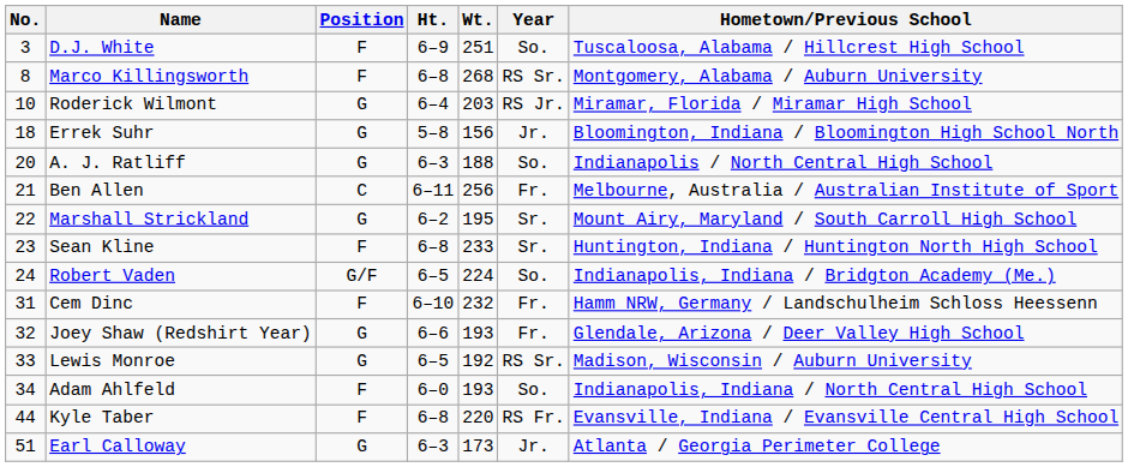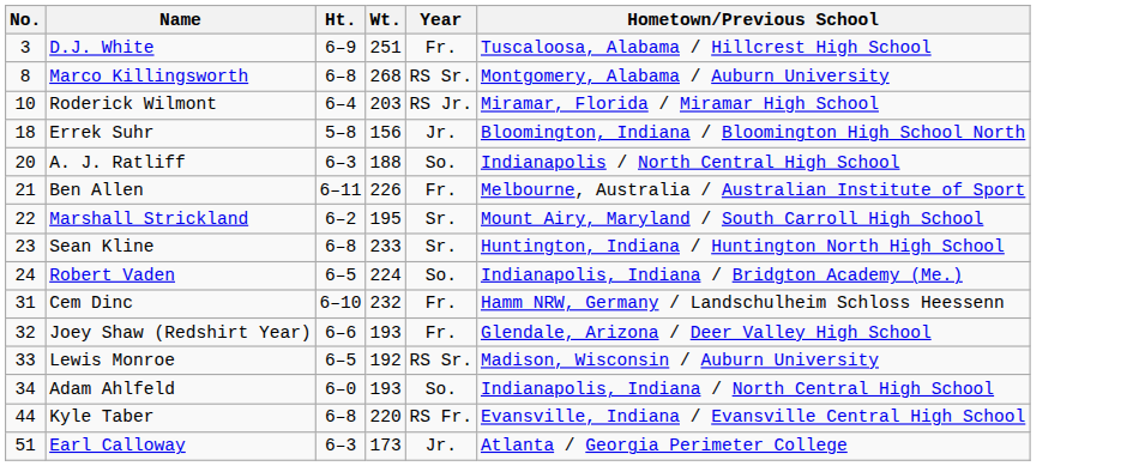 <table class="wikitable" style="text-align:center">
 <tr>
 <th>No.</th>
 <th>Name</th>
-<th><a href='#'>Position</a></th>
 <th>Ht.</th>
 <th>Wt.</th>
 <th>Year</th>
 <th>Hometown/Previous School</th>
 </tr>
 <tr>
 <td>3</td>
 <td style="text-align:left"><a href='#'>D.J. White</a></td>
-<td>F</td>
 <td>6–9</td>
 <td>251</td>
-<td>So.</td>
+<td>Fr.</td>
 <td style="text-align:left"><a href='#'>Tuscaloosa, Alabama</a> / <a href='#'>Hillcrest High School</a></td>
 </tr>
 <tr>
 <td>8</td>
 <td style="text-align:left"><a href='#'>Marco Killingsworth</a></td>
-<td>F</td>
 <td>6–8</td>
 <td>268</td>
 <td>RS Sr.</td>
 <td style="text-align:left"><a href='#'>Montgomery, Alabama</a> / <a href='#'>Auburn University</a></td>
 </tr>
 <tr>
 <td>10</td>
 <td style="text-align:left">Roderick Wilmont</td>
-<td>G</td>
 <td>6–4</td>
 <td>203</td>
 <td>RS Jr.</td>
 <td style="text-align:left"><a href='#'>Miramar, Florida</a> / <a href='#'>Miramar High School</a></td>
 </tr>
 <tr>
 <td>18</td>
 <td style="text-align:left">Errek Suhr</td>
-<td>G</td>
 <td>5–8</td>
 <td>156</td>
 <td>Jr.</td>
 <td style="text-align:left"><a href='#'>Bloomington, Indiana</a> / <a href='#'>Bloomington High School North</a></td>
 </tr>
 <tr>
 <td>20</td>
 <td style="text-align:left">A. J. Ratliff</td>
-<td>G</td>
 <td>6–3</td>
 <td>188</td>
 <td>So.</td>
 <td style="text-align:left"><a href='#'>Indianapolis</a> / <a href='#'>North Central High School</a></td>
 </tr>
 <tr>
 <td>21</td>
 <td style="text-align:left">Ben Allen</td>
-<td>C</td>
 <td>6–11</td>
-<td>256</td>
+<td>226</td>
 <td>Fr.</td>
 <td style="text-align:left"><a href='#'>Melbourne</a>, Australia / <a href='#'>Australian Institute of Sport</a></td>
 </tr>
 <tr>
 <td>22</td>
 <td style="text-align:left"><a href='#'>Marshall Strickland</a></td>
-<td>G</td>
 <td>6–2</td>
 <td>195</td>
 <td>Sr.</td>
 <td style="text-align:left"><a href='#'>Mount Airy, Maryland</a> / <a href='#'>South Carroll High School</a></td>
 </tr>
 <tr>
 <td>23</td>
 <td style="text-align:left">Sean Kline</td>
-<td>F</td>
 <td>6–8</td>
 <td>233</td>
 <td>Sr.</td>
 <td style="text-align:left"><a href='#'>Huntington, Indiana</a> / <a href='#'>Huntington North High School</a></td>
 </tr>
 <tr>
 <td>24</td>
 <td style="text-align:left"><a href='#'>Robert Vaden</a></td>
-<td>G/F</td>
 <td>6–5</td>
 <td>224</td>
 <td>So.</td>
 <td style="text-align:left"><a href='#'>Indianapolis, Indiana</a> / <a href='#'>Bridgton Academy (Me.)</a></td>
 </tr>
 <tr>
 <td>31</td>
 <td style="text-align:left">Cem Dinc</td>
-<td>F</td>
 <td>6–10</td>
 <td>232</td>
 <td>Fr.</td>
 <td style="text-align:left"><a href='#'>Hamm NRW, Germany</a> / Landschulheim Schloss Heessenn</td>
 </tr>
 <tr>
 <td>32</td>
 <td style="text-align:left">Joey Shaw (Redshirt Year)</td>
-<td>G</td>
 <td>6–6</td>
 <td>193</td>
 <td>Fr.</td>
 <td style="text-align:left"><a href='#'>Glendale, Arizona</a> / <a href='#'>Deer Valley High School</a></td>
 </tr>
 <tr>
 <td>33</td>
 <td style="text-align:left">Lewis Monroe</td>
-<td>G</td>
 <td>6–5</td>
 <td>192</td>
 <td>RS Sr.</td>
 <td style="text-align:left"><a href='#'>Madison, Wisconsin</a> / <a href='#'>Auburn University</a></td>
 </tr>
 <tr>
 <td>34</td>
 <td style="text-align:left">Adam Ahlfeld</td>
-<td>F</td>
 <td>6–0</td>
 <td>193</td>
 <td>So.</td>
 <td style="text-align:left"><a href='#'>Indianapolis, Indiana</a> / <a href='#'>North Central High School</a></td>
 </tr>
 <tr>
 <td>44</td>
 <td style="text-align:left">Kyle Taber</td>
-<td>F</td>
 <td>6–8</td>
 <td>220</td>
 <td>RS Fr.</td>
 <td style="text-align:left"><a href='#'>Evansville, Indiana</a> / <a href='#'>Evansville Central High School</a></td>
 </tr>
 <tr>
 <td>51</td>
 <td style="text-align:left"><a href='#'>Earl Calloway</a></td>
-<td>G</td>
 <td>6–3</td>
 <td>173</td>
 <td>Jr.</td>
 <td style="text-align:left"><a href='#'>Atlanta</a> / <a href='#'>Georgia Perimeter College</a></td>
 </tr>
 </table>
